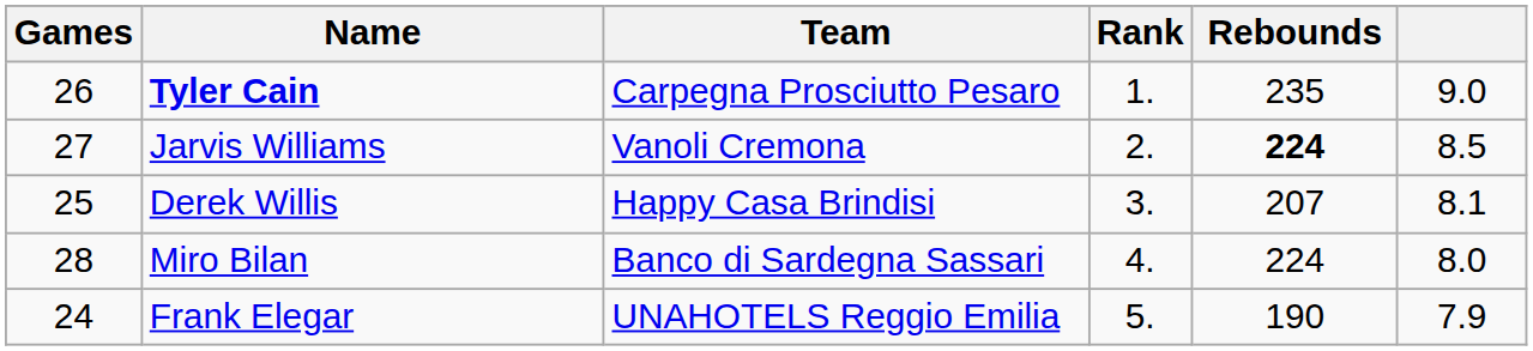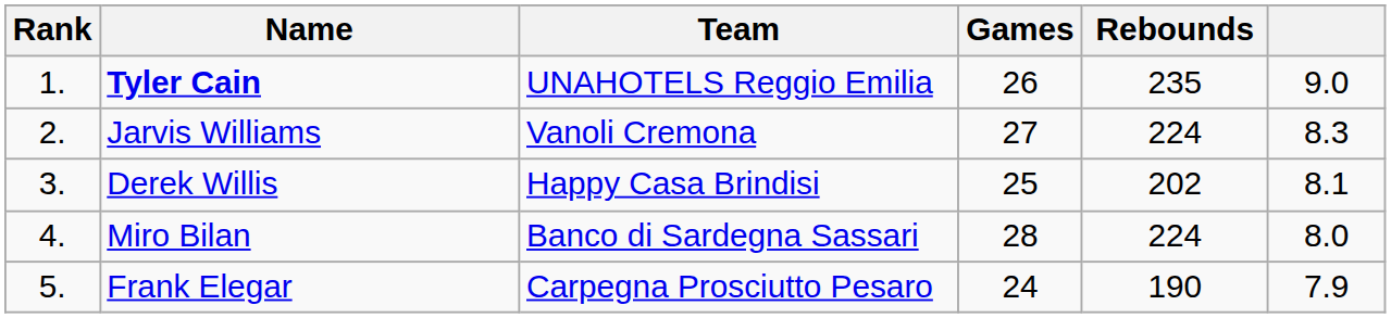 <table class="wikitable" style="text-align: center;">
 <tr>
-<th>Games</th>
+<th>Rank</th>
 <th width=200>Name</th>
 <th width=210>Team</th>
-<th>Rank</th>
+<th>Games</th>
 <th width=85>Rebounds</th>
 <th width=50></th>
 </tr>
 <tr>
+<td>1.</td>
+<td align="left"> <strong><a href='#'>Tyler Cain</a></strong></td>
+<td style="text-align:left;"><a href='#'>UNAHOTELS Reggio Emilia</a></td>
 <td>26</td>
-<td align="left"> <strong><a href='#'>Tyler Cain</a></strong></td>
-<td style="text-align:left;"><a href='#'>Carpegna Prosciutto Pesaro</a></td>
-<td>1.</td>
 <td>235</td>
 <td>9.0</td>
 </tr>
 <tr>
-<td>27</td>
+<td>2.</td>
 <td align="left"> <a href='#'>Jarvis Williams</a></td>
 <td style="text-align:left;"><a href='#'>Vanoli Cremona</a></td>
-<td>2.</td>
-<td><strong>224</strong></td>
-<td>8.5</td>
+<td>27</td>
+<td>224</td>
+<td>8.3</td>
 </tr>
 <tr>
-<td>25</td>
+<td>3.</td>
 <td align="left"> <a href='#'>Derek Willis</a></td>
 <td style="text-align:left;"><a href='#'>Happy Casa Brindisi</a></td>
-<td>3.</td>
-<td>207</td>
+<td>25</td>
+<td>202</td>
 <td>8.1</td>
 </tr>
 <tr>
-<td>28</td>
+<td>4.</td>
 <td align="left"> <a href='#'>Miro Bilan</a></td>
 <td style="text-align:left;"><a href='#'>Banco di Sardegna Sassari</a></td>
-<td>4.</td>
+<td>28</td>
 <td>224</td>
 <td>8.0</td>
 </tr>
 <tr>
+<td>5.</td>
+<td align="left"> <a href='#'>Frank Elegar</a></td>
+<td style="text-align:left;"><a href='#'>Carpegna Prosciutto Pesaro</a></td>
 <td>24</td>
-<td align="left"> <a href='#'>Frank Elegar</a></td>
-<td style="text-align:left;"><a href='#'>UNAHOTELS Reggio Emilia</a></td>
-<td>5.</td>
 <td>190</td>
 <td>7.9</td>
 </tr>
 </table>
